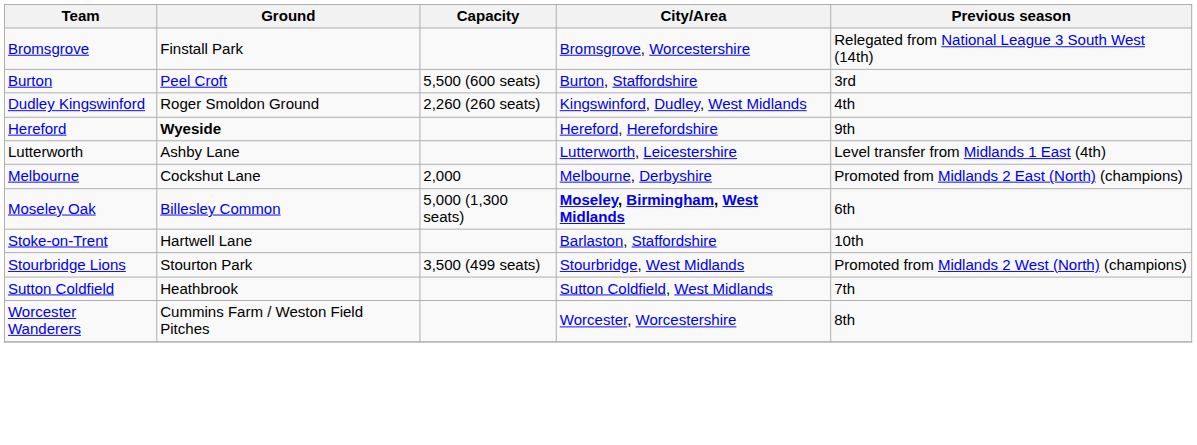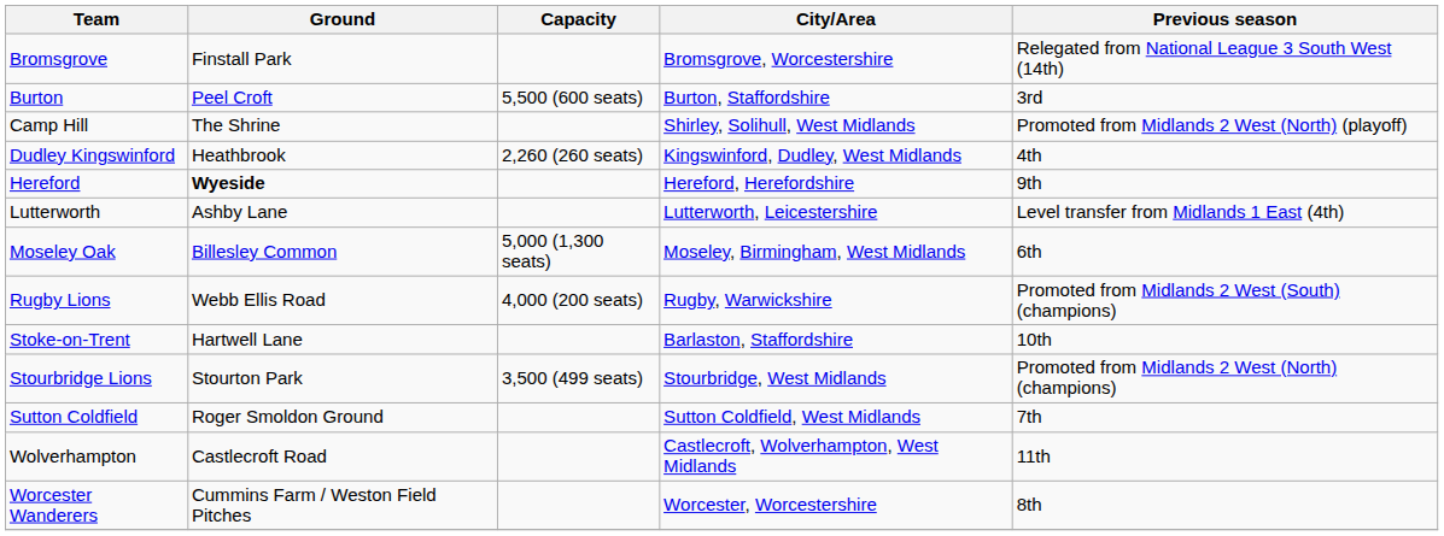 <table class="wikitable sortable" width=100%>
 <tr>
 <th>Team</th>
 <th>Ground</th>
 <th>Capacity</th>
 <th>City/Area</th>
 <th>Previous season</th>
 </tr>
 <tr>
 <td><a href='#'>Bromsgrove</a></td>
 <td>Finstall Park</td>
 <td></td>
 <td><a href='#'>Bromsgrove</a>, <a href='#'>Worcestershire</a></td>
 <td>Relegated from <a href='#'>National League 3 South West</a> (14th)</td>
 </tr>
 <tr>
 <td><a href='#'>Burton</a></td>
 <td><a href='#'>Peel Croft</a></td>
 <td>5,500 (600 seats)</td>
 <td><a href='#'>Burton</a>, <a href='#'>Staffordshire</a></td>
 <td>3rd</td>
 </tr>
 <tr>
+<td>Camp Hill</td>
+<td>The Shrine</td>
+<td></td>
+<td><a href='#'>Shirley</a>, <a href='#'>Solihull</a>, <a href='#'>West Midlands</a></td>
+<td>Promoted from <a href='#'>Midlands 2 West (North)</a> (playoff)</td>
+</tr>
+<tr>
 <td><a href='#'>Dudley Kingswinford</a></td>
-<td>Roger Smoldon Ground</td>
+<td>Heathbrook</td>
 <td>2,260 (260 seats)</td>
 <td><a href='#'>Kingswinford</a>, <a href='#'>Dudley</a>, <a href='#'>West Midlands</a></td>
 <td>4th</td>
 </tr>
 <tr>
 <td><a href='#'>Hereford</a></td>
 <td><strong>Wyeside</strong></td>
 <td></td>
 <td><a href='#'>Hereford</a>, <a href='#'>Herefordshire</a></td>
 <td>9th</td>
 </tr>
 <tr>
 <td>Lutterworth</td>
 <td>Ashby Lane</td>
 <td></td>
 <td><a href='#'>Lutterworth</a>, <a href='#'>Leicestershire</a></td>
 <td>Level transfer from <a href='#'>Midlands 1 East</a> (4th)</td>
 </tr>
 <tr>
-<td><a href='#'>Melbourne</a></td>
-<td>Cockshut Lane</td>
-<td>2,000</td>
-<td><a href='#'>Melbourne</a>, <a href='#'>Derbyshire</a></td>
-<td>Promoted from <a href='#'>Midlands 2 East (North)</a> (champions)</td>
-</tr>
-<tr>
 <td><a href='#'>Moseley Oak</a></td>
 <td><a href='#'>Billesley Common</a></td>
 <td>5,000 (1,300 seats)</td>
-<td><strong><a href='#'>Moseley</a>, <a href='#'>Birmingham</a>, <a href='#'>West Midlands</a></strong></td>
+<td><a href='#'>Moseley</a>, <a href='#'>Birmingham</a>, <a href='#'>West Midlands</a></td>
 <td>6th</td>
+</tr>
+<tr>
+<td><a href='#'>Rugby Lions</a></td>
+<td>Webb Ellis Road</td>
+<td>4,000 (200 seats)</td>
+<td><a href='#'>Rugby</a>, <a href='#'>Warwickshire</a></td>
+<td>Promoted from <a href='#'>Midlands 2 West (South)</a> (champions)</td>
 </tr>
 <tr>
 <td><a href='#'>Stoke-on-Trent</a></td>
 <td>Hartwell Lane</td>
 <td></td>
 <td><a href='#'>Barlaston</a>, <a href='#'>Staffordshire</a></td>
 <td>10th</td>
 </tr>
 <tr>
 <td><a href='#'>Stourbridge Lions</a></td>
 <td>Stourton Park</td>
 <td>3,500 (499 seats)</td>
 <td><a href='#'>Stourbridge</a>, <a href='#'>West Midlands</a></td>
 <td>Promoted from <a href='#'>Midlands 2 West (North)</a> (champions)</td>
 </tr>
 <tr>
 <td><a href='#'>Sutton Coldfield</a></td>
-<td>Heathbrook</td>
+<td>Roger Smoldon Ground</td>
 <td></td>
 <td><a href='#'>Sutton Coldfield</a>, <a href='#'>West Midlands</a></td>
 <td>7th</td>
+</tr>
+<tr>
+<td>Wolverhampton</td>
+<td>Castlecroft Road</td>
+<td></td>
+<td><a href='#'>Castlecroft</a>, <a href='#'>Wolverhampton</a>, <a href='#'>West Midlands</a></td>
+<td>11th</td>
 </tr>
 <tr>
 <td><a href='#'>Worcester Wanderers</a></td>
 <td>Cummins Farm / Weston Field Pitches</td>
 <td></td>
 <td><a href='#'>Worcester</a>, <a href='#'>Worcestershire</a></td>
 <td>8th</td>
 </tr>
 <tr>
 </tr>
 </table>
